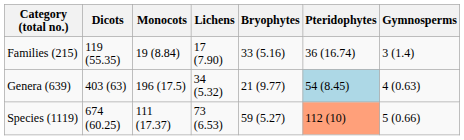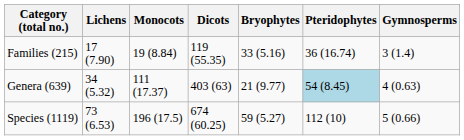 <table class="wikitable sortable">
 <tr>
 <th>Category (total no.)</th>
+<th>Lichens</th>
+<th>Monocots</th>
 <th>Dicots</th>
-<th>Monocots</th>
-<th>Lichens</th>
 <th>Bryophytes</th>
 <th>Pteridophytes</th>
 <th>Gymnosperms</th>
 </tr>
 <tr>
 <td>Families (215)</td>
+<td>17 (7.90)</td>
+<td>19 (8.84)</td>
 <td>119 (55.35)</td>
-<td>19 (8.84)</td>
-<td>17 (7.90)</td>
 <td>33 (5.16)</td>
 <td>36 (16.74)</td>
 <td>3 (1.4)</td>
 </tr>
 <tr>
 <td>Genera (639)</td>
+<td>34 (5.32)</td>
+<td>111 (17.37)</td>
 <td>403 (63)</td>
-<td>196 (17.5)</td>
-<td>34 (5.32)</td>
 <td>21 (9.77)</td>
 <td style="background: lightblue;">54 (8.45)</td>
 <td>4 (0.63)</td>
 </tr>
 <tr>
 <td>Species (1119)</td>
+<td>73 (6.53)</td>
+<td>196 (17.5)</td>
 <td>674 (60.25)</td>
-<td>111 (17.37)</td>
-<td>73 (6.53)</td>
 <td>59 (5.27)</td>
-<td style="background: lightsalmon;">112 (10)</td>
+<td>112 (10)</td>
 <td>5 (0.66)</td>
 </tr>
 </table>
